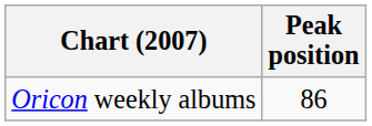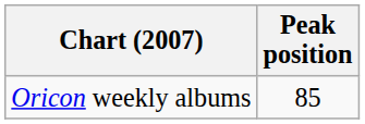 <table class="wikitable">
 <tr>
 <th>Chart (2007)<br></th>
 <th>Peak<br>position</th>
 </tr>
 <tr>
 <td><em><a href='#'>Oricon</a></em> weekly albums</td>
-<td align="center">86</td>
+<td align="center">85</td>
 </tr>
 </table>
